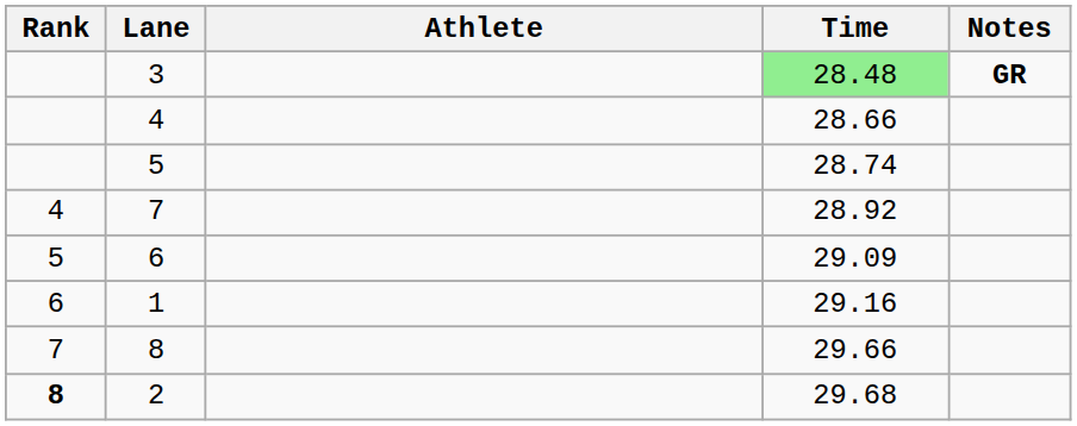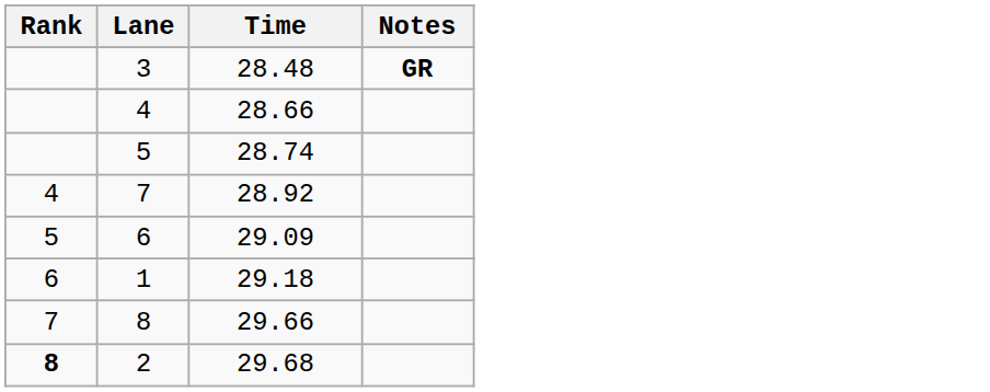 <table class="wikitable sortable" style="text-align:center">
 <tr>
 <th width=40>Rank</th>
 <th width=40>Lane</th>
-<th width=250>Athlete</th>
 <th width=80>Time</th>
 <th width=50>Notes</th>
 </tr>
 <tr>
 <td></td>
 <td>3</td>
-<td align=left></td>
-<td style="background: lightgreen;">28.48</td>
+<td>28.48</td>
 <td><strong>GR</strong></td>
 </tr>
 <tr>
 <td></td>
 <td>4</td>
-<td align=left></td>
 <td>28.66</td>
 <td></td>
 </tr>
 <tr>
 <td></td>
 <td>5</td>
-<td align=left></td>
 <td>28.74</td>
 <td></td>
 </tr>
 <tr>
 <td>4</td>
 <td>7</td>
-<td align=left></td>
 <td>28.92</td>
 <td></td>
 </tr>
 <tr>
 <td>5</td>
 <td>6</td>
-<td align=left></td>
 <td>29.09</td>
 <td></td>
 </tr>
 <tr>
 <td>6</td>
 <td>1</td>
-<td align=left></td>
-<td>29.16</td>
+<td>29.18</td>
 <td></td>
 </tr>
 <tr>
 <td>7</td>
 <td>8</td>
-<td align=left></td>
 <td>29.66</td>
 <td></td>
 </tr>
 <tr>
 <td><strong>8</strong></td>
 <td>2</td>
-<td align=left></td>
 <td>29.68</td>
 <td></td>
 </tr>
 </table>
